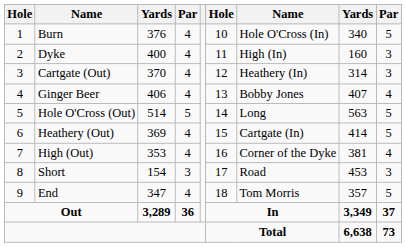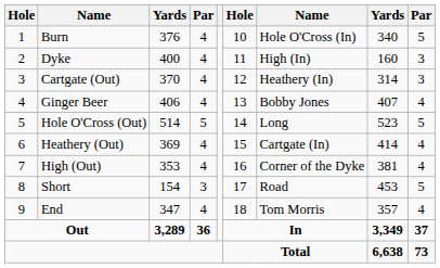 <table class=wikitable>
 <tr>
 <th>Hole</th>
 <th>Name</th>
 <th>Yards</th>
 <th>Par</th>
 <th></th>
 <th>Hole</th>
 <th>Name</th>
 <th>Yards</th>
 <th>Par</th>
 </tr>
 <tr>
 <td align=center>1</td>
 <td>Burn</td>
 <td align=center>376</td>
 <td align=center>4</td>
 <td rowspan=10></td>
 <td align=center>10</td>
 <td>Hole O'Cross (In)</td>
 <td align=center>340</td>
 <td align=center>5</td>
 </tr>
 <tr>
 <td align=center>2</td>
 <td>Dyke</td>
 <td align=center>400</td>
 <td align=center>4</td>
 <td align=center>11</td>
 <td>High (In)</td>
 <td align=center>160</td>
 <td align=center>3</td>
 </tr>
 <tr>
 <td align=center>3</td>
 <td>Cartgate (Out)</td>
 <td align=center>370</td>
 <td align=center>4</td>
 <td align=center>12</td>
 <td>Heathery (In)</td>
 <td align=center>314</td>
 <td align=center>3</td>
 </tr>
 <tr>
 <td align=center>4</td>
 <td>Ginger Beer</td>
 <td align=center>406</td>
 <td align=center>4</td>
 <td align=center>13</td>
 <td>Bobby Jones</td>
 <td align=center>407</td>
 <td align=center>4</td>
 </tr>
 <tr>
 <td align=center>5</td>
 <td>Hole O'Cross (Out)</td>
 <td align=center>514</td>
 <td align=center>5</td>
 <td align=center>14</td>
 <td>Long</td>
-<td align=center>563</td>
+<td align=center>523</td>
 <td align=center>5</td>
 </tr>
 <tr>
 <td align=center>6</td>
 <td>Heathery (Out)</td>
 <td align=center>369</td>
 <td align=center>4</td>
 <td align=center>15</td>
 <td>Cartgate (In)</td>
 <td align=center>414</td>
-<td align=center>5</td>
+<td align=center>4</td>
 </tr>
 <tr>
 <td align=center>7</td>
 <td>High (Out)</td>
 <td align=center>353</td>
 <td align=center>4</td>
 <td align=center>16</td>
 <td>Corner of the Dyke</td>
 <td align=center>381</td>
 <td align=center>4</td>
 </tr>
 <tr>
 <td align=center>8</td>
 <td>Short</td>
 <td align=center>154</td>
 <td align=center>3</td>
 <td align=center>17</td>
 <td>Road</td>
 <td align=center>453</td>
-<td align=center>3</td>
+<td align=center>5</td>
 </tr>
 <tr>
 <td align=center>9</td>
 <td>End</td>
 <td align=center>347</td>
 <td align=center>4</td>
 <td align=center>18</td>
 <td>Tom Morris</td>
 <td align=center>357</td>
-<td align=center>5</td>
+<td align=center>4</td>
 </tr>
 <tr>
 <td colspan=2 align=center><strong>Out</strong></td>
 <td align=center><strong>3,289</strong></td>
 <td align=center><strong>36</strong></td>
 <td colspan=2 align=center><strong>In</strong></td>
 <td align=center><strong>3,349</strong></td>
 <td align=center><strong>37</strong></td>
 </tr>
 <tr>
 <td colspan=5></td>
 <td colspan=2 align=center><strong>Total</strong></td>
 <td align=center><strong>6,638</strong></td>
 <td align=center><strong>73</strong></td>
 </tr>
 </table>
